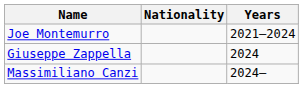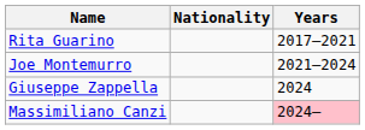 <table class="wikitable" style="text-align: center">
 <tr>
 <th>Name</th>
 <th>Nationality</th>
 <th>Years</th>
+</tr>
+<tr>
+<td align="left"><a href='#'>Rita Guarino</a></td>
+<td align="left"></td>
+<td align="left">2017–2021</td>
 </tr>
 <tr>
 <td align="left"><a href='#'>Joe Montemurro</a></td>
 <td align="left"></td>
 <td align="left">2021–2024</td>
 </tr>
 <tr>
 <td align="left"><a href='#'>Giuseppe Zappella</a></td>
 <td align="left"></td>
 <td align="left">2024</td>
 </tr>
 <tr>
 <td align="left"><a href='#'>Massimiliano Canzi</a></td>
 <td align="left"></td>
-<td align="left">2024–</td>
+<td align="left" style="background: pink;">2024–</td>
 </tr>
 </table>
